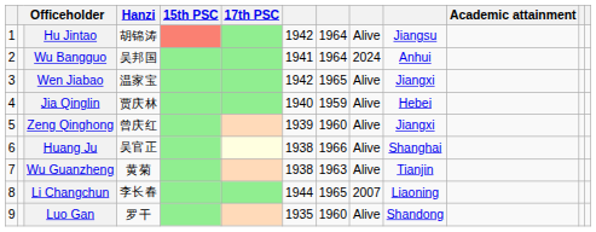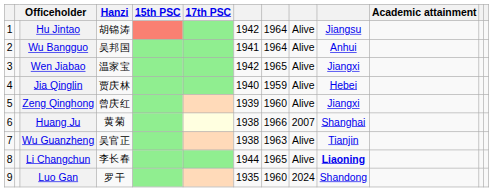 <table class="wikitable sortable" style=text-align:center>
 <tr>
 <th scope=col></th>
 <th scope=col colspan="2">Officeholder</th>
 <th scope=col><a href='#'>Hanzi</a></th>
 <th scope=col><a href='#'>15th PSC</a></th>
 <th scope=col><a href='#'>17th PSC</a></th>
 <th scope=col></th>
 <th scope=col></th>
 <th scope=col></th>
 <th scope=col></th>
 <th scope=col>Academic attainment</th>
 <th scope=col></th>
 <th scope=col class="unsortable"></th>
 </tr>
 <tr>
 <td>1</td>
 <td></td>
 <th align="center" scope="row" style="font-weight:normal;"><a href='#'>Hu Jintao</a></th>
 <td data-sort-value="15">胡锦涛</td>
 <td bgcolor = Salmon></td>
 <td bgcolor = LightGreen></td>
 <td>1942</td>
 <td>1964</td>
 <td>Alive</td>
 <td><a href='#'>Jiangsu</a></td>
 <td></td>
 <td></td>
 <td></td>
 </tr>
 <tr>
 <td>2</td>
 <td></td>
 <th align="center" scope="row" style="font-weight:normal;"><a href='#'>Wu Bangguo</a></th>
 <td data-sort-value="8">吴邦国</td>
 <td bgcolor = LightGreen></td>
 <td bgcolor = LightGreen></td>
 <td>1941</td>
 <td>1964</td>
-<td>2024</td>
+<td>Alive</td>
 <td><a href='#'>Anhui</a></td>
 <td></td>
 <td></td>
 <td></td>
 </tr>
 <tr>
 <td>3</td>
 <td></td>
 <th align="center" scope="row" style="font-weight:normal;"><a href='#'>Wen Jiabao</a></th>
 <td data-sort-value="24">温家宝</td>
 <td bgcolor = LightGreen></td>
 <td bgcolor = LightGreen></td>
 <td>1942</td>
 <td>1965</td>
 <td>Alive</td>
 <td><a href='#'>Jiangxi</a></td>
 <td></td>
 <td></td>
 <td></td>
 </tr>
 <tr>
 <td>4</td>
 <td></td>
 <th align="center" scope="row" style="font-weight:normal;"><a href='#'>Jia Qinglin</a></th>
 <td data-sort-value="18">贾庆林</td>
 <td bgcolor = LightGreen></td>
 <td bgcolor = LightGreen></td>
 <td>1940</td>
 <td>1959</td>
 <td>Alive</td>
 <td><a href='#'>Hebei</a></td>
 <td></td>
 <td></td>
 <td></td>
 </tr>
 <tr>
 <td>5</td>
 <td></td>
 <th align="center" scope="row" style="font-weight:normal;"><a href='#'>Zeng Qinghong</a></th>
 <td data-sort-value="22">曾庆红</td>
 <td bgcolor = LightGreen></td>
 <td bgcolor = PeachPuff></td>
 <td>1939</td>
 <td>1960</td>
 <td>Alive</td>
 <td><a href='#'>Jiangxi</a></td>
 <td></td>
 <td></td>
 <td></td>
 </tr>
 <tr>
 <td>6</td>
 <td></td>
 <th align="center" scope="row" style="font-weight:normal;"><a href='#'>Huang Ju</a></th>
-<td data-sort-value="9">吴官正</td>
+<td data-sort-value="20">黄菊</td>
 <td bgcolor = LightGreen></td>
 <td bgcolor = LightYellow></td>
 <td>1938</td>
 <td>1966</td>
-<td>Alive</td>
+<td>2007</td>
 <td><a href='#'>Shanghai</a></td>
 <td></td>
 <td></td>
 <td></td>
 </tr>
 <tr>
 <td>7</td>
 <td></td>
 <th align="center" scope="row" style="font-weight:normal;"><a href='#'>Wu Guanzheng</a></th>
-<td data-sort-value="20">黄菊</td>
+<td data-sort-value="9">吴官正</td>
 <td bgcolor = LightGreen></td>
 <td bgcolor = PeachPuff></td>
 <td>1938</td>
 <td>1963</td>
 <td>Alive</td>
 <td><a href='#'>Tianjin</a></td>
 <td></td>
 <td></td>
 <td></td>
 </tr>
 <tr>
 <td>8</td>
 <td></td>
 <th align="center" scope="row" style="font-weight:normal;"><a href='#'>Li Changchun</a></th>
 <td data-sort-value="6">李长春</td>
 <td bgcolor = LightGreen></td>
 <td bgcolor = LightGreen></td>
 <td>1944</td>
 <td>1965</td>
-<td>2007</td>
-<td><a href='#'>Liaoning</a></td>
+<td>Alive</td>
+<td><strong><a href='#'>Liaoning</a></strong></td>
 <td></td>
 <td></td>
 <td></td>
 </tr>
 <tr>
 <td>9</td>
 <td></td>
 <th align="center" scope="row" style="font-weight:normal;"><a href='#'>Luo Gan</a></th>
 <td data-sort-value="13">罗干</td>
 <td bgcolor = LightGreen></td>
 <td bgcolor = PeachPuff></td>
 <td>1935</td>
 <td>1960</td>
-<td>Alive</td>
+<td>2024</td>
 <td><a href='#'>Shandong</a></td>
 <td></td>
 <td></td>
 <td></td>
 </tr>
 </table>
